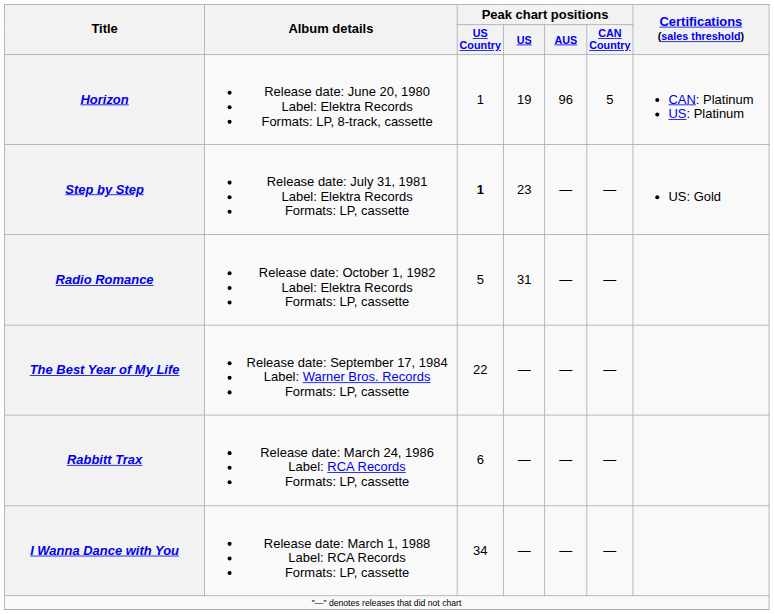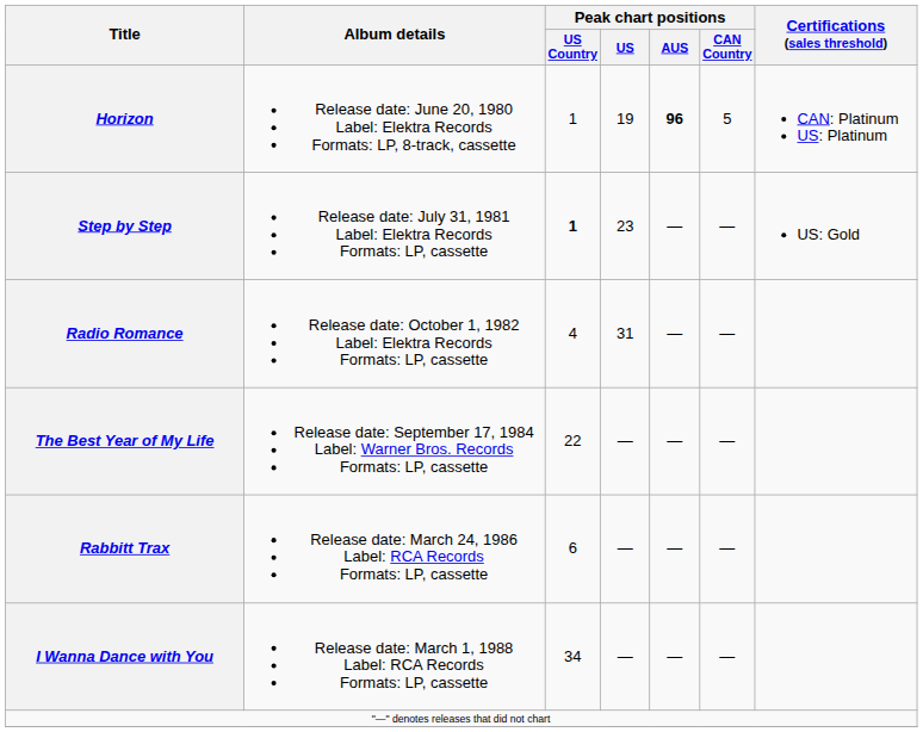 <table class="wikitable plainrowheaders" style="text-align:center;">
 <tr>
 <th rowspan="2" style="width:15em;">Title</th>
 <th rowspan="2" style="width:19em;">Album details</th>
 <th colspan="4">Peak chart positions</th>
 <th rowspan="2" style="width:10em;"><a href='#'>Certifications</a><br><small>(<a href='#'>sales threshold</a>)</small></th>
 </tr>
 <tr style="font-size:smaller;">
 <th width="45"><a href='#'>US Country</a><br></th>
 <th width="45"><a href='#'>US</a><br></th>
 <th width="45"><a href='#'>AUS</a><br></th>
 <th width="45"><a href='#'>CAN Country</a><br></th>
 </tr>
 <tr>
 <th scope="row"><em><a href='#'>Horizon</a></em></th>
 <td><br><ul><li>Release date: June 20, 1980</li><li>Label: Elektra Records</li><li>Formats: LP, 8-track, cassette</li></ul></td>
 <td>1</td>
 <td>19</td>
-<td>96</td>
+<td><strong>96</strong></td>
 <td>5</td>
 <td align="left"><br><ul><li><a href='#'>CAN</a>: Platinum</li><li><a href='#'>US</a>: Platinum</li></ul></td>
 </tr>
 <tr>
 <th scope="row"><em><a href='#'>Step by Step</a></em></th>
 <td><br><ul><li>Release date: July 31, 1981</li><li>Label: Elektra Records</li><li>Formats: LP, cassette</li></ul></td>
 <td><strong>1</strong></td>
 <td>23</td>
 <td>—</td>
 <td>—</td>
 <td align="left"><br><ul><li>US: Gold</li></ul></td>
 </tr>
 <tr>
 <th scope="row"><em><a href='#'>Radio Romance</a></em></th>
 <td><br><ul><li>Release date: October 1, 1982</li><li>Label: Elektra Records</li><li>Formats: LP, cassette</li></ul></td>
-<td>5</td>
+<td>4</td>
 <td>31</td>
 <td>—</td>
 <td>—</td>
 <td></td>
 </tr>
 <tr>
 <th scope="row"><em><a href='#'>The Best Year of My Life</a></em></th>
 <td><br><ul><li>Release date: September 17, 1984</li><li>Label: <a href='#'>Warner Bros. Records</a></li><li>Formats: LP, cassette</li></ul></td>
 <td>22</td>
 <td>—</td>
 <td>—</td>
 <td>—</td>
 <td></td>
 </tr>
 <tr>
 <th scope="row"><em><a href='#'>Rabbitt Trax</a></em></th>
 <td><br><ul><li>Release date: March 24, 1986</li><li>Label: <a href='#'>RCA Records</a></li><li>Formats: LP, cassette</li></ul></td>
 <td>6</td>
 <td>—</td>
 <td>—</td>
 <td>—</td>
 <td></td>
 </tr>
 <tr>
 <th scope="row"><em><a href='#'>I Wanna Dance with You</a></em></th>
 <td><br><ul><li>Release date: March 1, 1988</li><li>Label: RCA Records</li><li>Formats: LP, cassette</li></ul></td>
 <td>34</td>
 <td>—</td>
 <td>—</td>
 <td>—</td>
 <td></td>
 </tr>
 <tr>
 <td colspan="10" style="font-size:8pt">"—" denotes releases that did not chart</td>
 </tr>
 <tr>
 </tr>
 </table>
